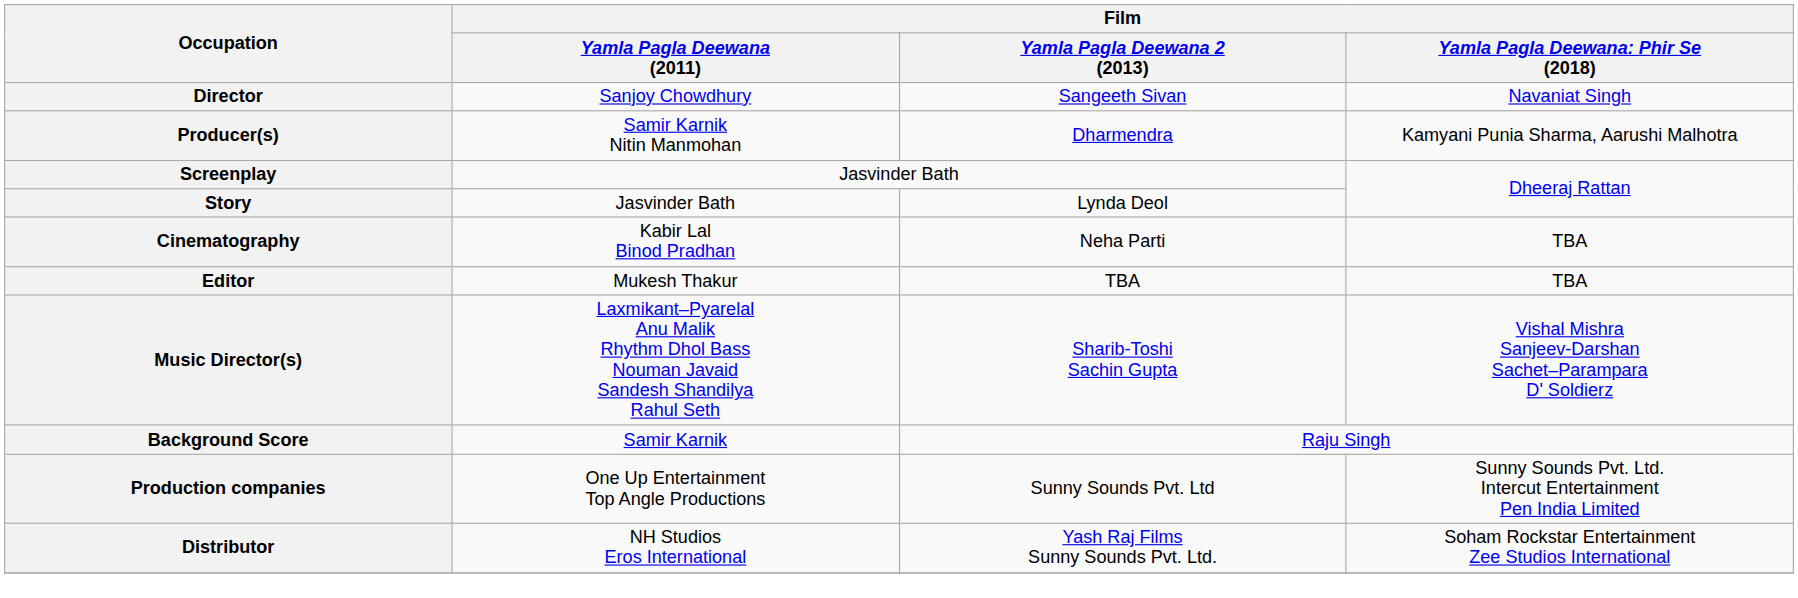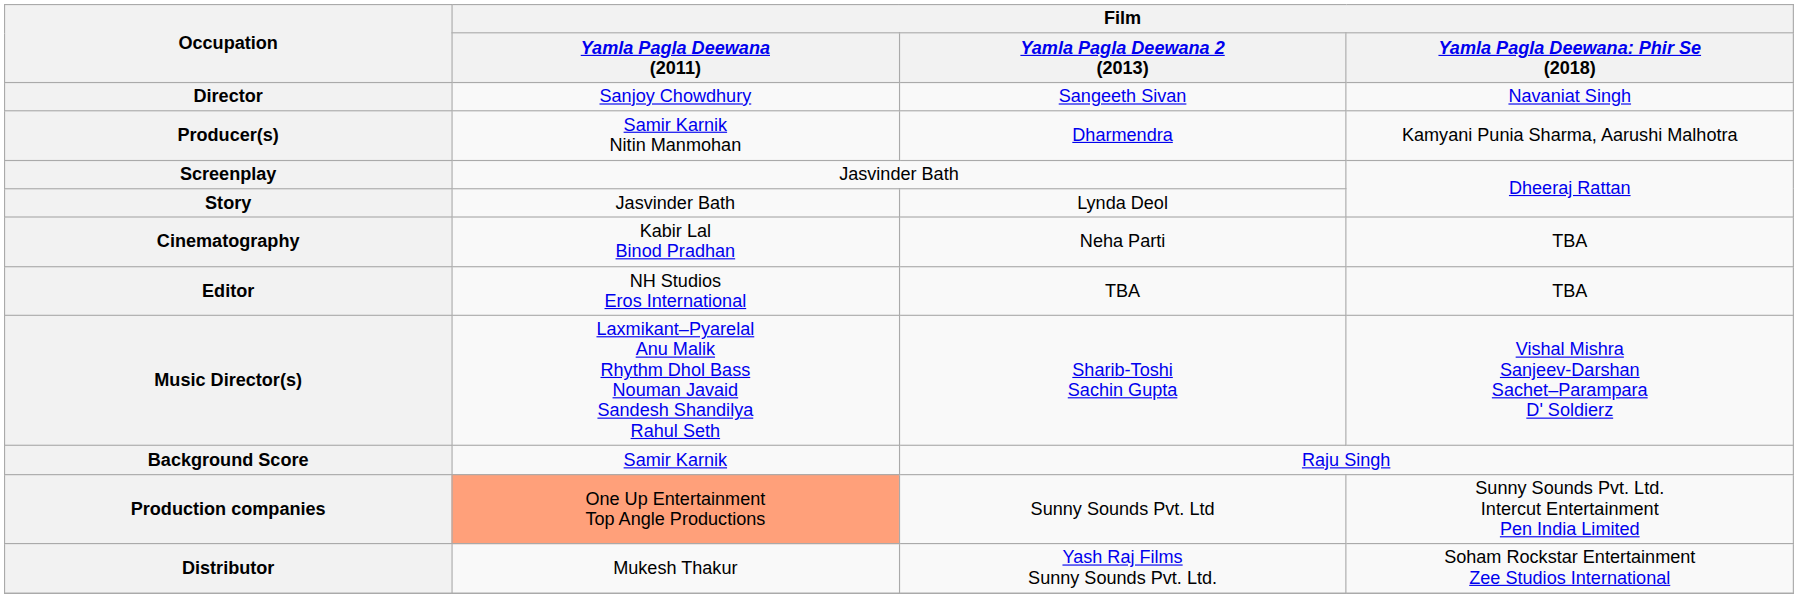 <table class="wikitable" style="text-align:center;" width="100%">
 <tr>
 <th rowspan="2">Occupation</th>
 <th colspan="3">Film</th>
 </tr>
 <tr>
 <th style="width:25%;"><em><a href='#'>Yamla Pagla Deewana</a></em> <br>(2011)</th>
 <th style="width:25%;"><em><a href='#'>Yamla Pagla Deewana 2</a></em> <br>(2013)</th>
 <th style="width:25%;"><em><a href='#'>Yamla Pagla Deewana: Phir Se</a></em><br>(2018)</th>
 </tr>
 <tr>
 <th>Director</th>
 <td><a href='#'>Sanjoy Chowdhury</a></td>
 <td><a href='#'>Sangeeth Sivan</a></td>
 <td><a href='#'>Navaniat Singh</a></td>
 </tr>
 <tr>
 <th>Producer(s)</th>
 <td><a href='#'>Samir Karnik</a><br>Nitin Manmohan</td>
 <td><a href='#'>Dharmendra</a></td>
 <td>Kamyani Punia Sharma, Aarushi Malhotra</td>
 </tr>
 <tr>
 <th>Screenplay</th>
 <td colspan="2">Jasvinder Bath</td>
 <td rowspan="2"><a href='#'>Dheeraj Rattan</a></td>
 </tr>
 <tr>
 <th>Story</th>
 <td>Jasvinder Bath</td>
 <td>Lynda Deol</td>
 </tr>
 <tr>
 <th>Cinematography</th>
 <td>Kabir Lal<br><a href='#'>Binod Pradhan</a></td>
 <td>Neha Parti</td>
 <td>TBA</td>
 </tr>
 <tr>
 <th>Editor</th>
-<td>Mukesh Thakur</td>
+<td>NH Studios <br><a href='#'>Eros International</a></td>
 <td>TBA</td>
 <td>TBA</td>
 </tr>
 <tr>
 <th>Music Director(s)</th>
 <td><a href='#'>Laxmikant–Pyarelal</a><br><a href='#'>Anu Malik</a><br><a href='#'>Rhythm Dhol Bass</a><br><a href='#'>Nouman Javaid</a><br><a href='#'>Sandesh Shandilya</a><br><a href='#'>Rahul Seth</a></td>
 <td><a href='#'>Sharib-Toshi</a><br> <a href='#'>Sachin Gupta</a></td>
 <td><a href='#'>Vishal Mishra</a><br><a href='#'>Sanjeev-Darshan</a><br><a href='#'>Sachet–Parampara</a><br><a href='#'>D' Soldierz</a></td>
 </tr>
 <tr>
 <th>Background Score</th>
 <td><a href='#'>Samir Karnik</a></td>
 <td colspan=2><a href='#'>Raju Singh</a></td>
 </tr>
 <tr>
 <th>Production companies</th>
-<td>One Up Entertainment<br>Top Angle Productions</td>
+<td style="background: lightsalmon;">One Up Entertainment<br>Top Angle Productions</td>
 <td>Sunny Sounds Pvt. Ltd</td>
 <td>Sunny Sounds Pvt. Ltd.<br>Intercut Entertainment<br><a href='#'>Pen India Limited</a></td>
 </tr>
 <tr>
 <th>Distributor</th>
-<td>NH Studios <br><a href='#'>Eros International</a></td>
+<td>Mukesh Thakur</td>
 <td><a href='#'>Yash Raj Films</a><br>Sunny Sounds Pvt. Ltd.</td>
 <td>Soham Rockstar Entertainment<br><a href='#'>Zee Studios International</a></td>
 </tr>
 <tr>
 </tr>
 </table>
